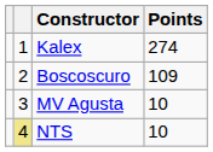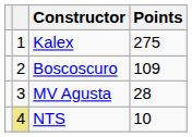 <table class="wikitable" style="font-size: 85%;">
 <tr>
 <th></th>
 <th></th>
 <th>Constructor</th>
 <th>Points</th>
 </tr>
 <tr>
 <td></td>
 <td align=center>1</td>
 <td> <a href='#'>Kalex</a></td>
-<td align=left>274</td>
+<td align=left>275</td>
 </tr>
 <tr>
 <td></td>
 <td align=center>2</td>
 <td> <a href='#'>Boscoscuro</a></td>
 <td align=left>109</td>
 </tr>
 <tr>
 <td></td>
 <td align=center>3</td>
 <td> <a href='#'>MV Agusta</a></td>
-<td align=left>10</td>
+<td align=left>28</td>
 </tr>
 <tr>
 <td></td>
 <td align=center style="background: khaki;">4</td>
 <td> <a href='#'>NTS</a></td>
 <td align=left>10</td>
 </tr>
 </table>
